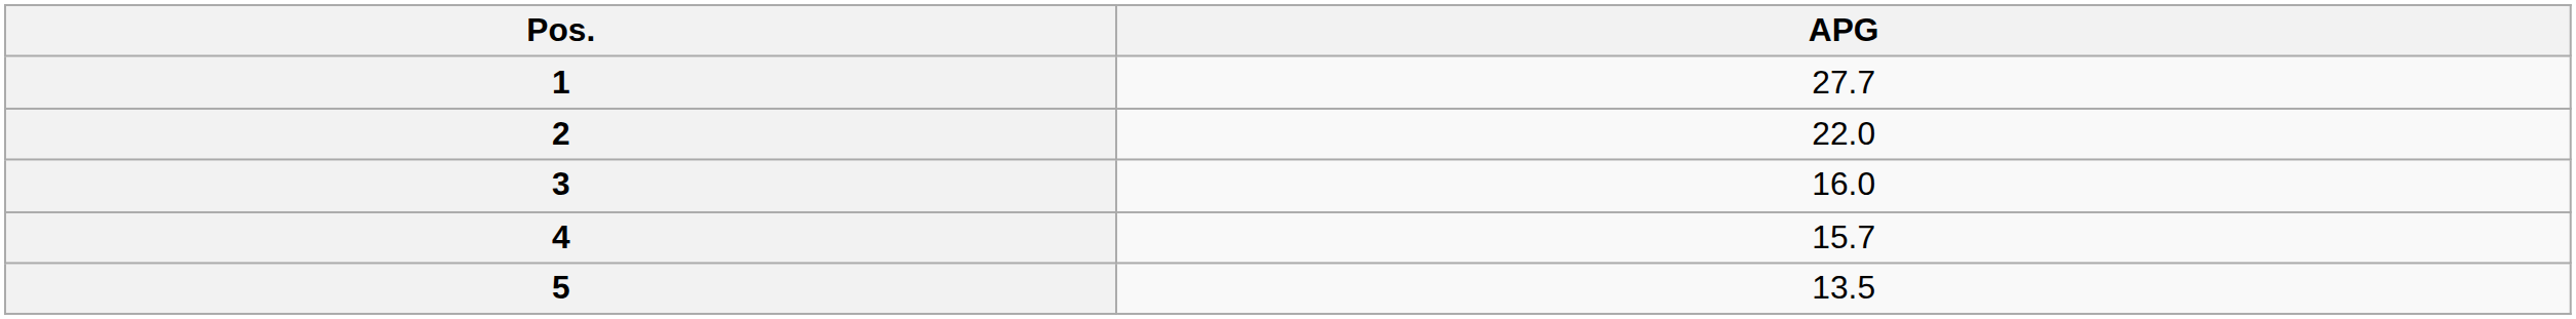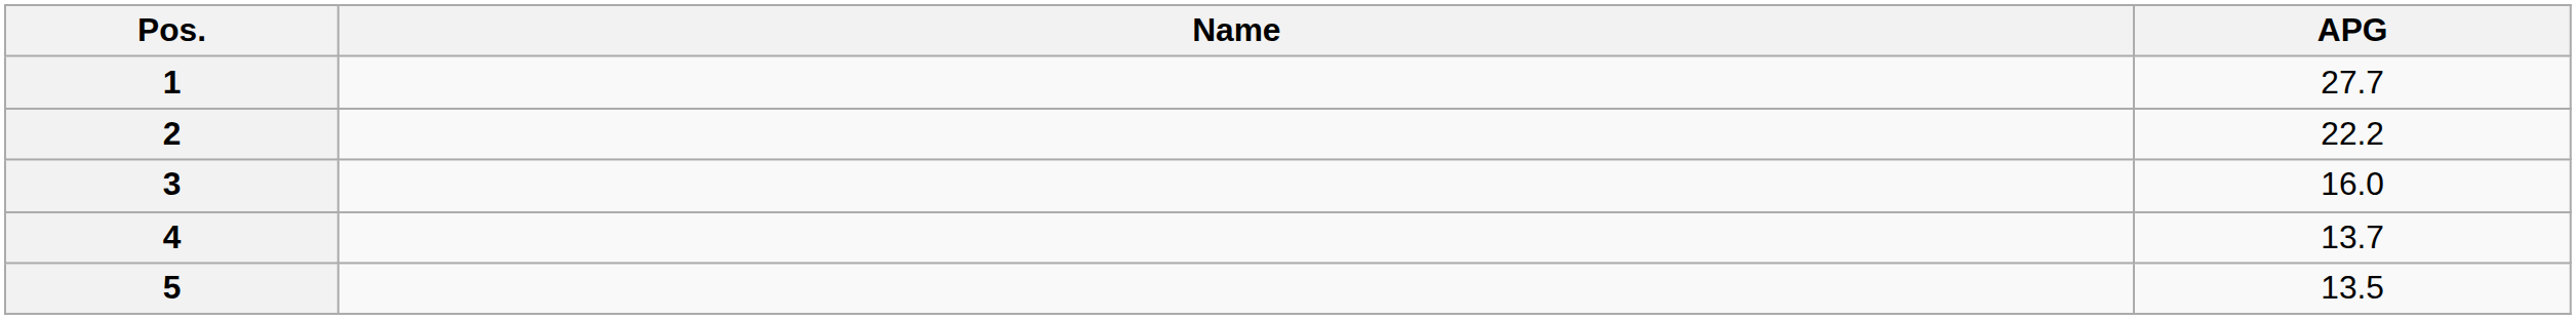 <table class=wikitable width=100% style="text-align:center;">
 <tr>
 <th width="13%">Pos.</th>
+<th width="70%">Name</th>
 <th width="17%">APG</th>
 </tr>
 <tr>
 <th>1</th>
+<td align=left></td>
 <td>27.7</td>
 </tr>
 <tr>
 <th>2</th>
-<td>22.0</td>
+<td align=left></td>
+<td>22.2</td>
 </tr>
 <tr>
 <th>3</th>
+<td align=left></td>
 <td>16.0</td>
 </tr>
 <tr>
 <th>4</th>
-<td>15.7</td>
+<td align=left></td>
+<td>13.7</td>
 </tr>
 <tr>
 <th>5</th>
+<td align=left></td>
 <td>13.5</td>
 </tr>
 </table>
